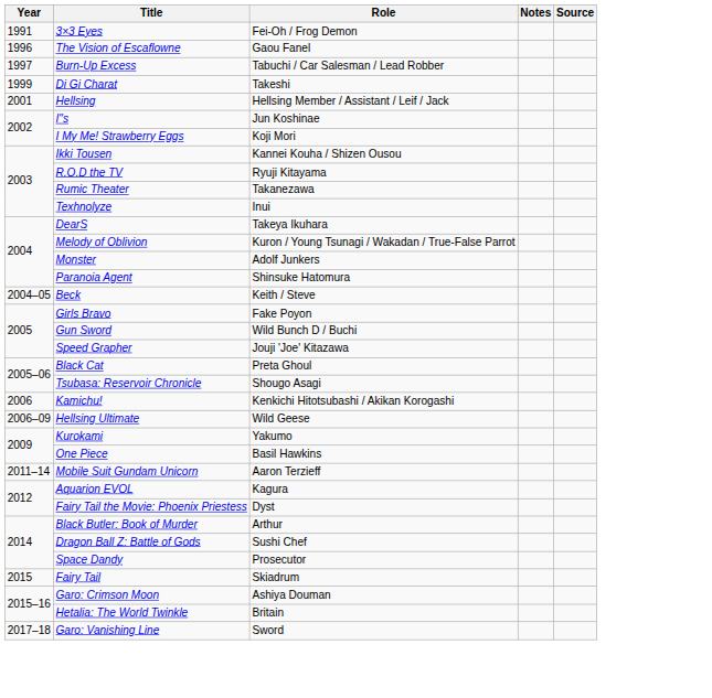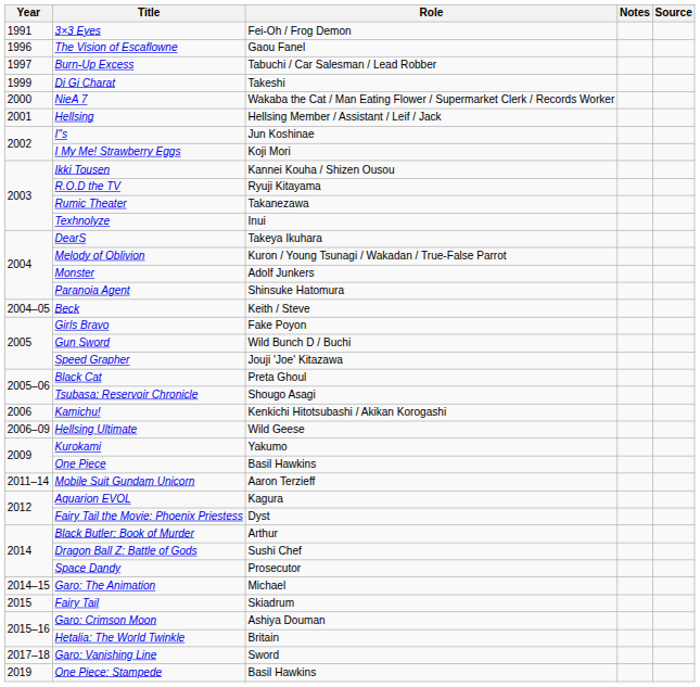 <table class="wikitable sortable">
 <tr>
 <th scope="col">Year</th>
 <th scope="col">Title</th>
 <th scope="col">Role</th>
 <th class="unsortable" scope="col">Notes</th>
 <th class="unsortable" scope="col">Source</th>
 </tr>
 <tr>
 <td>1991</td>
 <td><em><a href='#'>3×3 Eyes</a></em></td>
 <td>Fei-Oh / Frog Demon</td>
 <td></td>
 <td></td>
 </tr>
 <tr>
 <td>1996</td>
 <td><em><a href='#'>The Vision of Escaflowne</a></em></td>
 <td>Gaou Fanel</td>
 <td></td>
 <td></td>
 </tr>
 <tr>
 <td>1997</td>
 <td><em><a href='#'>Burn-Up Excess</a></em></td>
 <td>Tabuchi / Car Salesman / Lead Robber</td>
 <td></td>
 <td></td>
 </tr>
 <tr>
 <td>1999</td>
 <td><em><a href='#'>Di Gi Charat</a></em></td>
 <td>Takeshi</td>
+<td></td>
+<td></td>
+</tr>
+<tr>
+<td>2000</td>
+<td><em><a href='#'>NieA 7</a></em></td>
+<td>Wakaba the Cat / Man Eating Flower / Supermarket Clerk / Records Worker</td>
 <td></td>
 <td></td>
 </tr>
 <tr>
 <td>2001</td>
 <td><em><a href='#'>Hellsing</a></em></td>
 <td>Hellsing Member / Assistant / Leif / Jack</td>
 <td></td>
 <td></td>
 </tr>
 <tr>
 <td rowspan="2">2002</td>
 <td><em><a href='#'>I"s</a></em></td>
 <td>Jun Koshinae</td>
 <td></td>
 <td></td>
 </tr>
 <tr>
 <td><em><a href='#'>I My Me! Strawberry Eggs</a></em></td>
 <td>Koji Mori</td>
 <td></td>
 <td></td>
 </tr>
 <tr>
 <td rowspan="4">2003</td>
 <td><em><a href='#'>Ikki Tousen</a></em></td>
 <td>Kannei Kouha / Shizen Ousou</td>
 <td></td>
 <td></td>
 </tr>
 <tr>
 <td><em><a href='#'>R.O.D the TV</a></em></td>
 <td>Ryuji Kitayama</td>
 <td></td>
 <td></td>
 </tr>
 <tr>
 <td><em><a href='#'>Rumic Theater</a></em></td>
 <td>Takanezawa</td>
 <td></td>
 <td></td>
 </tr>
 <tr>
 <td><em><a href='#'>Texhnolyze</a></em></td>
 <td>Inui</td>
 <td></td>
 <td></td>
 </tr>
 <tr>
 <td rowspan="4">2004</td>
 <td><em><a href='#'>DearS</a></em></td>
 <td>Takeya Ikuhara</td>
 <td></td>
 <td></td>
 </tr>
 <tr>
 <td><em><a href='#'>Melody of Oblivion</a></em></td>
 <td>Kuron / Young Tsunagi / Wakadan / True-False Parrot</td>
 <td></td>
 <td></td>
 </tr>
 <tr>
 <td><em><a href='#'>Monster</a></em></td>
 <td>Adolf Junkers</td>
 <td></td>
 <td></td>
 </tr>
 <tr>
 <td><em><a href='#'>Paranoia Agent</a></em></td>
 <td>Shinsuke Hatomura</td>
 <td></td>
 <td></td>
 </tr>
 <tr>
 <td>2004–05</td>
 <td><em><a href='#'>Beck</a></em></td>
 <td>Keith / Steve</td>
 <td></td>
 <td></td>
 </tr>
 <tr>
 <td rowspan="3">2005</td>
 <td><em><a href='#'>Girls Bravo</a></em></td>
 <td>Fake Poyon</td>
 <td></td>
 <td></td>
 </tr>
 <tr>
 <td><em><a href='#'>Gun Sword</a></em></td>
 <td>Wild Bunch D / Buchi</td>
 <td></td>
 <td></td>
 </tr>
 <tr>
 <td><em><a href='#'>Speed Grapher</a></em></td>
 <td>Jouji 'Joe' Kitazawa</td>
 <td></td>
 <td></td>
 </tr>
 <tr>
 <td rowspan="2">2005–06</td>
 <td><em><a href='#'>Black Cat</a></em></td>
 <td>Preta Ghoul</td>
 <td></td>
 <td></td>
 </tr>
 <tr>
 <td><em><a href='#'>Tsubasa: Reservoir Chronicle</a></em></td>
 <td>Shougo Asagi</td>
 <td></td>
 <td></td>
 </tr>
 <tr>
 <td>2006</td>
 <td><em><a href='#'>Kamichu!</a></em></td>
 <td>Kenkichi Hitotsubashi / Akikan Korogashi</td>
 <td></td>
 <td></td>
 </tr>
 <tr>
 <td>2006–09</td>
 <td><em><a href='#'>Hellsing Ultimate</a></em></td>
 <td>Wild Geese</td>
 <td></td>
 <td></td>
 </tr>
 <tr>
 <td rowspan="2">2009</td>
 <td><em><a href='#'>Kurokami</a></em></td>
 <td>Yakumo</td>
 <td></td>
 <td></td>
 </tr>
 <tr>
 <td><em><a href='#'>One Piece</a></em></td>
 <td>Basil Hawkins</td>
 <td></td>
 <td></td>
 </tr>
 <tr>
 <td>2011–14</td>
 <td><em><a href='#'>Mobile Suit Gundam Unicorn</a></em></td>
 <td>Aaron Terzieff</td>
 <td></td>
 <td></td>
 </tr>
 <tr>
 <td rowspan="2">2012</td>
 <td><em><a href='#'>Aquarion EVOL</a></em></td>
 <td>Kagura</td>
 <td></td>
 <td></td>
 </tr>
 <tr>
 <td><em><a href='#'>Fairy Tail the Movie: Phoenix Priestess</a></em></td>
 <td>Dyst</td>
 <td></td>
 <td></td>
 </tr>
 <tr>
 <td rowspan="3">2014</td>
 <td><em><a href='#'>Black Butler: Book of Murder</a></em></td>
 <td>Arthur</td>
 <td></td>
 <td></td>
 </tr>
 <tr>
 <td><em><a href='#'>Dragon Ball Z: Battle of Gods</a></em></td>
 <td>Sushi Chef</td>
 <td></td>
 <td></td>
 </tr>
 <tr>
 <td><em><a href='#'>Space Dandy</a></em></td>
 <td>Prosecutor</td>
 <td></td>
 <td></td>
 </tr>
 <tr>
+<td>2014–15</td>
+<td><em><a href='#'>Garo: The Animation</a></em></td>
+<td>Michael</td>
+<td></td>
+<td></td>
+</tr>
+<tr>
 <td>2015</td>
 <td><em><a href='#'>Fairy Tail</a></em></td>
 <td>Skiadrum</td>
 <td></td>
 <td></td>
 </tr>
 <tr>
 <td rowspan="2">2015–16</td>
 <td><em><a href='#'>Garo: Crimson Moon</a></em></td>
 <td>Ashiya Douman</td>
 <td></td>
 <td></td>
 </tr>
 <tr>
 <td><em><a href='#'>Hetalia: The World Twinkle</a></em></td>
 <td>Britain</td>
 <td></td>
 <td></td>
 </tr>
 <tr>
 <td>2017–18</td>
 <td><em><a href='#'>Garo: Vanishing Line</a></em></td>
 <td>Sword</td>
 <td></td>
 <td></td>
 </tr>
+<tr>
+<td>2019</td>
+<td><em><a href='#'>One Piece: Stampede</a></em></td>
+<td>Basil Hawkins</td>
+<td></td>
+<td></td>
+</tr>
 </table>
